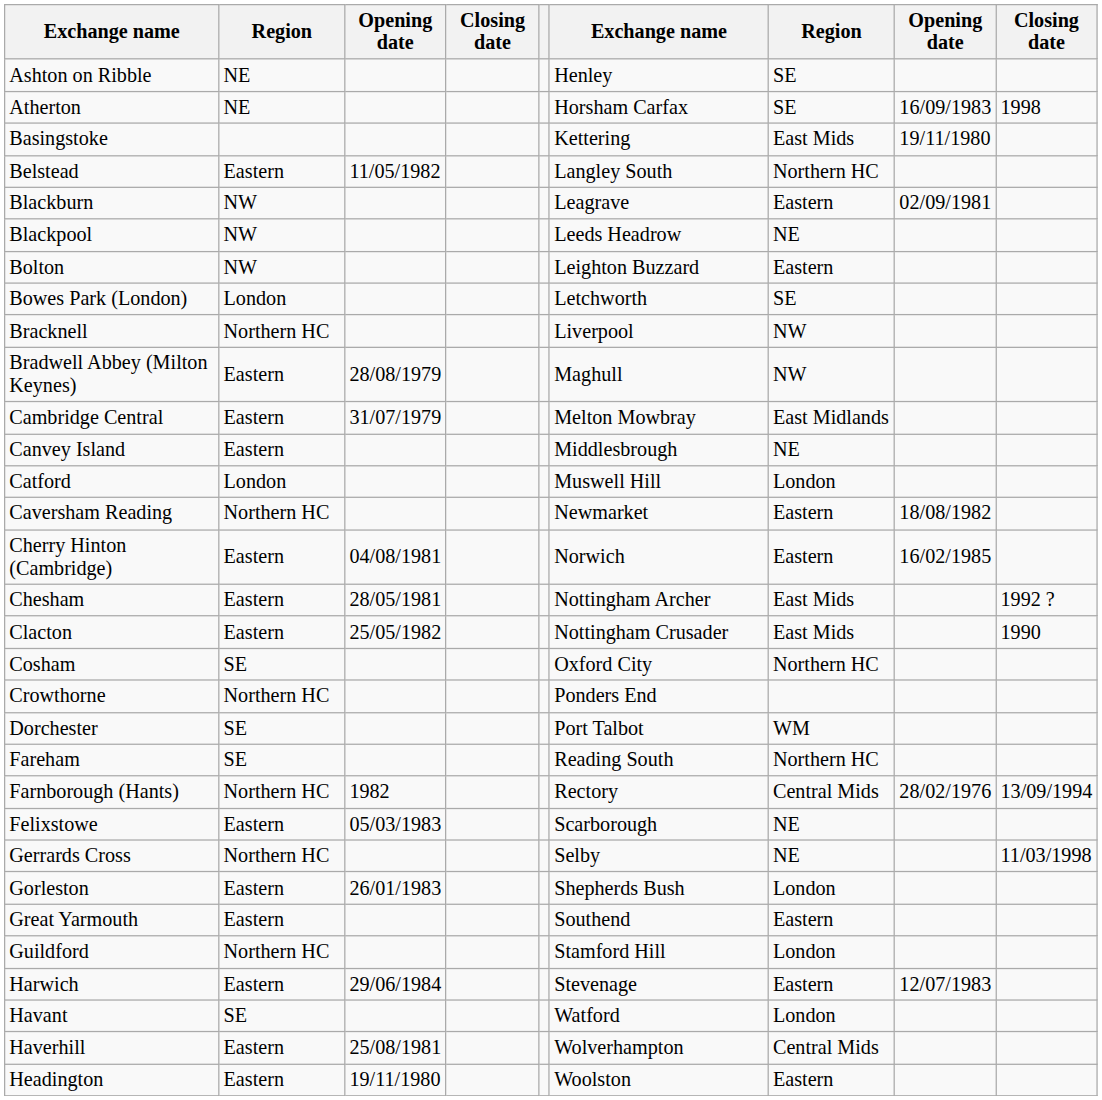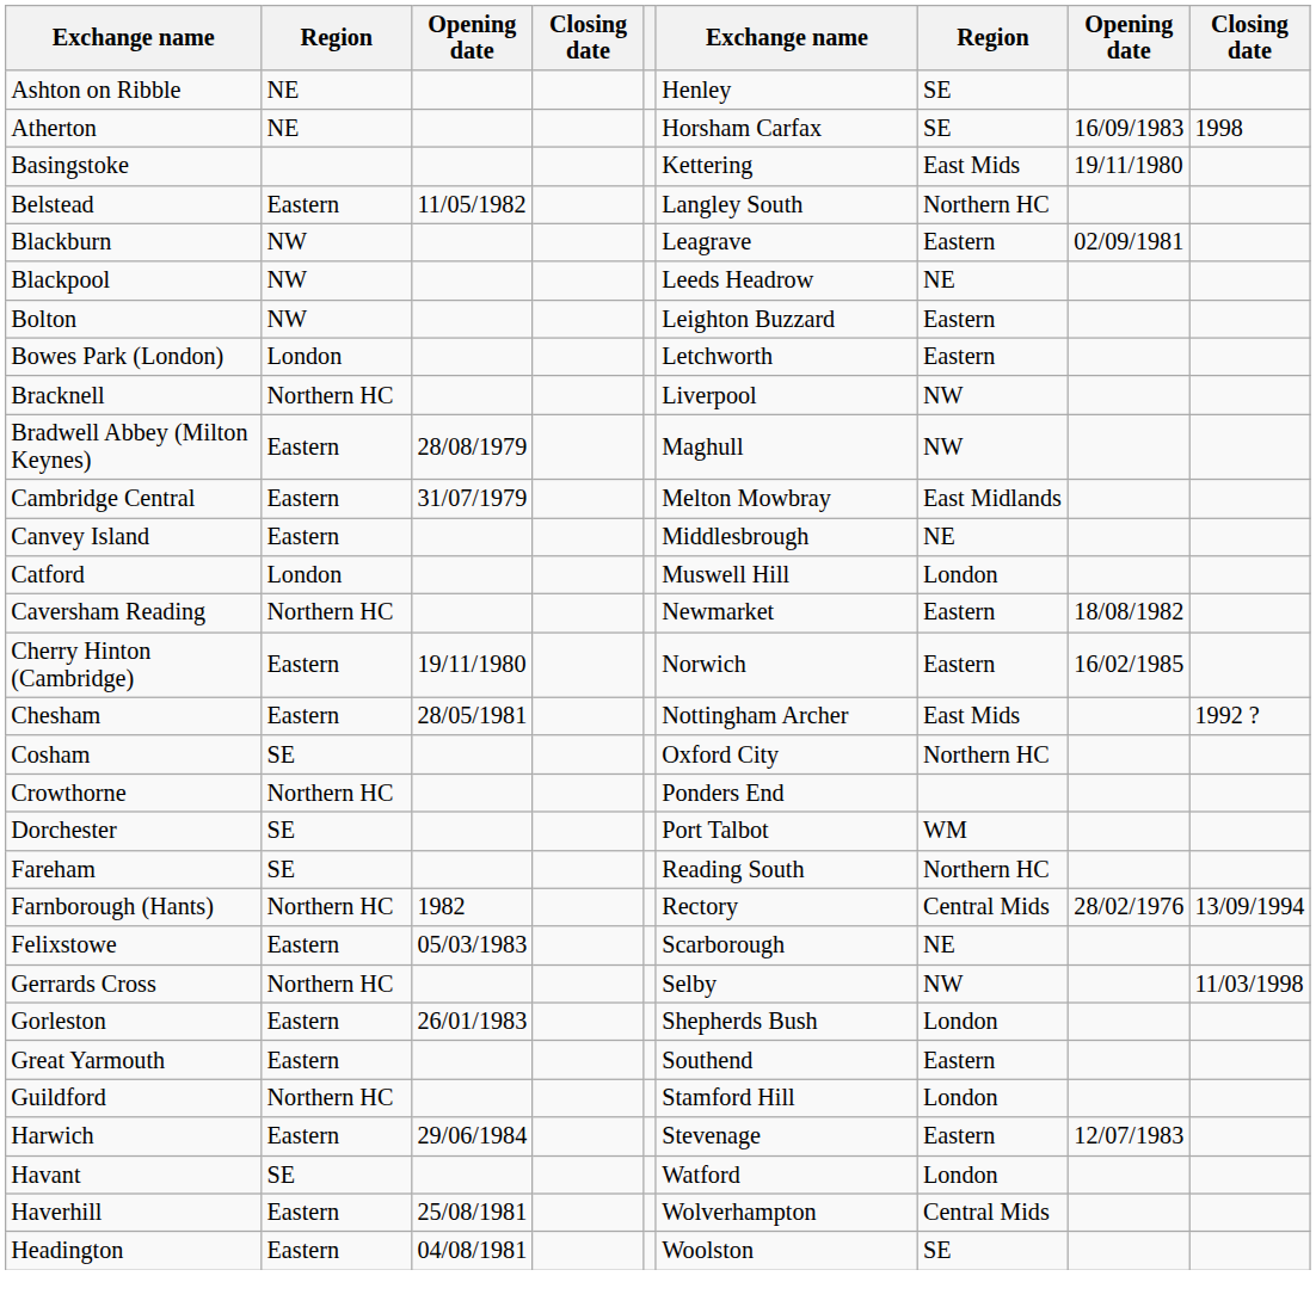 <table class="wikitable">
 <tr>
 <th width="180">Exchange name</th>
 <th width="100">Region</th>
 <th width="70">Opening date</th>
 <th width="70">Closing date</th>
 <th width="1"></th>
 <th width="180">Exchange name</th>
 <th width="100">Region</th>
 <th width="70">Opening date</th>
 <th width="70">Closing date</th>
 </tr>
 <tr>
 <td>Ashton on Ribble</td>
 <td>NE</td>
 <td></td>
 <td></td>
 <td></td>
 <td>Henley</td>
 <td>SE</td>
 <td></td>
 <td></td>
 </tr>
 <tr>
 <td>Atherton</td>
 <td>NE</td>
 <td></td>
 <td></td>
 <td></td>
 <td>Horsham Carfax</td>
 <td>SE</td>
 <td>16/09/1983</td>
 <td>1998</td>
 </tr>
 <tr>
 <td>Basingstoke</td>
 <td></td>
 <td></td>
 <td></td>
 <td></td>
 <td>Kettering</td>
 <td>East Mids</td>
 <td>19/11/1980</td>
 <td></td>
 </tr>
 <tr>
 <td>Belstead</td>
 <td>Eastern</td>
 <td>11/05/1982</td>
 <td></td>
 <td></td>
 <td>Langley South</td>
 <td>Northern HC</td>
 <td></td>
 <td></td>
 </tr>
 <tr>
 <td>Blackburn</td>
 <td>NW</td>
 <td></td>
 <td></td>
 <td></td>
 <td>Leagrave</td>
 <td>Eastern</td>
 <td>02/09/1981</td>
 <td></td>
 </tr>
 <tr>
 <td>Blackpool</td>
 <td>NW</td>
 <td></td>
 <td></td>
 <td></td>
 <td>Leeds Headrow</td>
 <td>NE</td>
 <td></td>
 <td></td>
 </tr>
 <tr>
 <td>Bolton</td>
 <td>NW</td>
 <td></td>
 <td></td>
 <td></td>
 <td>Leighton Buzzard</td>
 <td>Eastern</td>
 <td></td>
 <td></td>
 </tr>
 <tr>
 <td>Bowes Park (London)</td>
 <td>London</td>
 <td></td>
 <td></td>
 <td></td>
 <td>Letchworth</td>
-<td>SE</td>
+<td>Eastern</td>
 <td></td>
 <td></td>
 </tr>
 <tr>
 <td>Bracknell</td>
 <td>Northern HC</td>
 <td></td>
 <td></td>
 <td></td>
 <td>Liverpool</td>
 <td>NW</td>
 <td></td>
 <td></td>
 </tr>
 <tr>
 <td>Bradwell Abbey (Milton Keynes)</td>
 <td>Eastern</td>
 <td>28/08/1979</td>
 <td></td>
 <td></td>
 <td>Maghull</td>
 <td>NW</td>
 <td></td>
 <td></td>
 </tr>
 <tr>
 <td>Cambridge Central</td>
 <td>Eastern</td>
 <td>31/07/1979</td>
 <td></td>
 <td></td>
 <td>Melton Mowbray</td>
 <td>East Midlands</td>
 <td></td>
 <td></td>
 </tr>
 <tr>
 <td>Canvey Island</td>
 <td>Eastern</td>
 <td></td>
 <td></td>
 <td></td>
 <td>Middlesbrough</td>
 <td>NE</td>
 <td></td>
 <td></td>
 </tr>
 <tr>
 <td>Catford</td>
 <td>London</td>
 <td></td>
 <td></td>
 <td></td>
 <td>Muswell Hill</td>
 <td>London</td>
 <td></td>
 <td></td>
 </tr>
 <tr>
 <td>Caversham Reading</td>
 <td>Northern HC</td>
 <td></td>
 <td></td>
 <td></td>
 <td>Newmarket</td>
 <td>Eastern</td>
 <td>18/08/1982</td>
 <td></td>
 </tr>
 <tr>
 <td>Cherry Hinton (Cambridge)</td>
 <td>Eastern</td>
-<td>04/08/1981</td>
+<td>19/11/1980</td>
 <td></td>
 <td></td>
 <td>Norwich</td>
 <td>Eastern</td>
 <td>16/02/1985</td>
 <td></td>
 </tr>
 <tr>
 <td>Chesham</td>
 <td>Eastern</td>
 <td>28/05/1981</td>
 <td></td>
 <td></td>
 <td>Nottingham Archer</td>
 <td>East Mids</td>
 <td></td>
 <td>1992 ?</td>
-</tr>
-<tr>
-<td>Clacton</td>
-<td>Eastern</td>
-<td>25/05/1982</td>
-<td></td>
-<td></td>
-<td>Nottingham Crusader</td>
-<td>East Mids</td>
-<td></td>
-<td>1990</td>
 </tr>
 <tr>
 <td>Cosham</td>
 <td>SE</td>
 <td></td>
 <td></td>
 <td></td>
 <td>Oxford City</td>
 <td>Northern HC</td>
 <td></td>
 <td></td>
 </tr>
 <tr>
 <td>Crowthorne</td>
 <td>Northern HC</td>
 <td></td>
 <td></td>
 <td></td>
 <td>Ponders End</td>
 <td></td>
 <td></td>
 <td></td>
 </tr>
 <tr>
 <td>Dorchester</td>
 <td>SE</td>
 <td></td>
 <td></td>
 <td></td>
 <td>Port Talbot</td>
 <td>WM</td>
 <td></td>
 <td></td>
 </tr>
 <tr>
 <td>Fareham</td>
 <td>SE</td>
 <td></td>
 <td></td>
 <td></td>
 <td>Reading South</td>
 <td>Northern HC</td>
 <td></td>
 <td></td>
 </tr>
 <tr>
 <td>Farnborough (Hants)</td>
 <td>Northern HC</td>
 <td>1982</td>
 <td></td>
 <td></td>
 <td>Rectory</td>
 <td>Central Mids</td>
 <td>28/02/1976</td>
 <td>13/09/1994</td>
 </tr>
 <tr>
 <td>Felixstowe</td>
 <td>Eastern</td>
 <td>05/03/1983</td>
 <td></td>
 <td></td>
 <td>Scarborough</td>
 <td>NE</td>
 <td></td>
 <td></td>
 </tr>
 <tr>
 <td>Gerrards Cross</td>
 <td>Northern HC</td>
 <td></td>
 <td></td>
 <td></td>
 <td>Selby</td>
-<td>NE</td>
+<td>NW</td>
 <td></td>
 <td>11/03/1998</td>
 </tr>
 <tr>
 <td>Gorleston</td>
 <td>Eastern</td>
 <td>26/01/1983</td>
 <td></td>
 <td></td>
 <td>Shepherds Bush</td>
 <td>London</td>
 <td></td>
 <td></td>
 </tr>
 <tr>
 <td>Great Yarmouth</td>
 <td>Eastern</td>
 <td></td>
 <td></td>
 <td></td>
 <td>Southend</td>
 <td>Eastern</td>
 <td></td>
 <td></td>
 </tr>
 <tr>
 <td>Guildford</td>
 <td>Northern HC</td>
 <td></td>
 <td></td>
 <td></td>
 <td>Stamford Hill</td>
 <td>London</td>
 <td></td>
 <td></td>
 </tr>
 <tr>
 <td>Harwich</td>
 <td>Eastern</td>
 <td>29/06/1984</td>
 <td></td>
 <td></td>
 <td>Stevenage</td>
 <td>Eastern</td>
 <td>12/07/1983</td>
 <td></td>
 </tr>
 <tr>
 <td>Havant</td>
 <td>SE</td>
 <td></td>
 <td></td>
 <td></td>
 <td>Watford</td>
 <td>London</td>
 <td></td>
 <td></td>
 </tr>
 <tr>
 <td>Haverhill</td>
 <td>Eastern</td>
 <td>25/08/1981</td>
 <td></td>
 <td></td>
 <td>Wolverhampton</td>
 <td>Central Mids</td>
 <td></td>
 <td></td>
 </tr>
 <tr>
 <td>Headington</td>
 <td>Eastern</td>
-<td>19/11/1980</td>
+<td>04/08/1981</td>
 <td></td>
 <td></td>
 <td>Woolston</td>
-<td>Eastern</td>
+<td>SE</td>
 <td></td>
 <td></td>
 </tr>
 </table>
